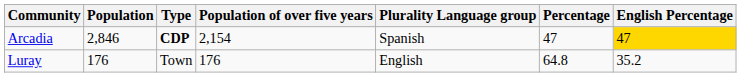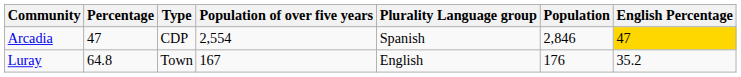 <table class="wikitable sortable">
 <tr>
 <th>Community</th>
-<th>Population</th>
+<th>Percentage</th>
 <th>Type</th>
 <th>Population of over five years</th>
 <th>Plurality Language group</th>
-<th>Percentage</th>
+<th>Population</th>
 <th>English Percentage</th>
 </tr>
 <tr>
 <td><a href='#'>Arcadia</a></td>
+<td>47</td>
+<td>CDP</td>
+<td>2,554</td>
+<td>Spanish</td>
 <td>2,846</td>
-<td><strong>CDP</strong></td>
-<td>2,154</td>
-<td>Spanish</td>
-<td>47</td>
 <td style="background: gold;">47</td>
 </tr>
 <tr>
 <td><a href='#'>Luray</a></td>
+<td>64.8</td>
+<td>Town</td>
+<td>167</td>
+<td>English</td>
 <td>176</td>
-<td>Town</td>
-<td>176</td>
-<td>English</td>
-<td>64.8</td>
 <td>35.2</td>
 </tr>
 </table>
